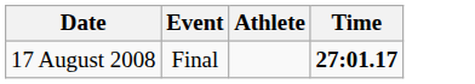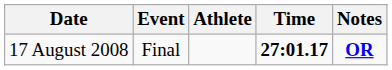 <table class=wikitable style=text-align:center>
 <tr>
 <th>Date</th>
 <th>Event</th>
 <th>Athlete</th>
 <th>Time</th>
+<th>Notes</th>
 </tr>
 <tr>
 <td>17 August 2008</td>
 <td>Final</td>
 <td align=left></td>
 <td><strong>27:01.17</strong></td>
+<td><strong><a href='#'>OR</a></strong></td>
 </tr>
 </table>
